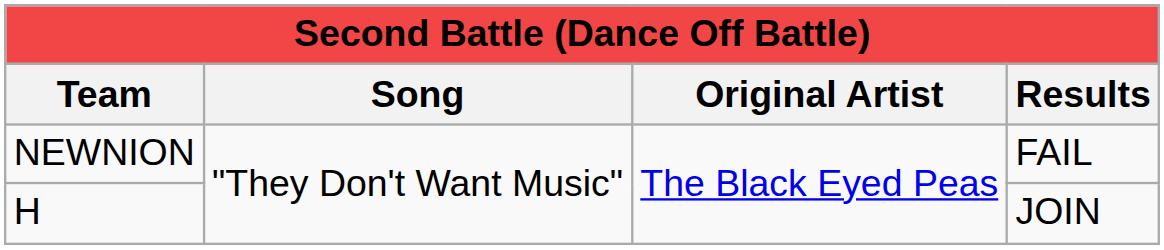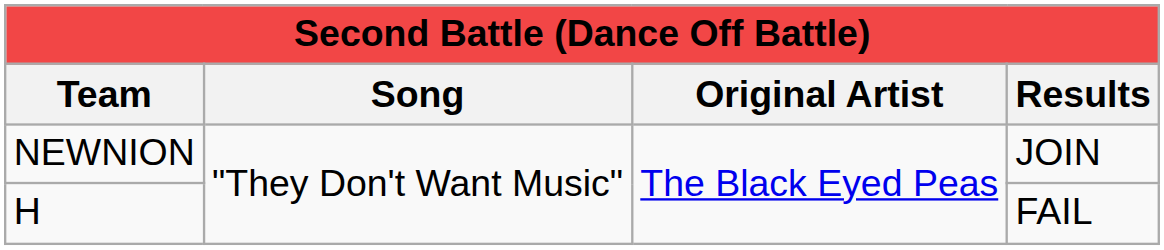 <table class="wikitable mw-collapsible mw-collapsed"  style="text-align:center font-size:90%">
 <tr>
 <th style="background:#F24646"; colspan="4">Second Battle (Dance Off Battle)</th>
 </tr>
 <tr style="background:#f2f2f2;">
 <th scope="col">Team</th>
 <th scope="col">Song</th>
 <th scope="col">Original Artist</th>
 <th scope="col">Results</th>
 </tr>
 <tr>
 <td>NEWNION</td>
 <td rowspan="2">"They Don't Want Music"</td>
 <td rowspan="2"><a href='#'>The Black Eyed Peas</a></td>
-<td>FAIL</td>
+<td>JOIN</td>
 </tr>
 <tr>
 <td>H</td>
-<td>JOIN</td>
+<td>FAIL</td>
 </tr>
 </table>
